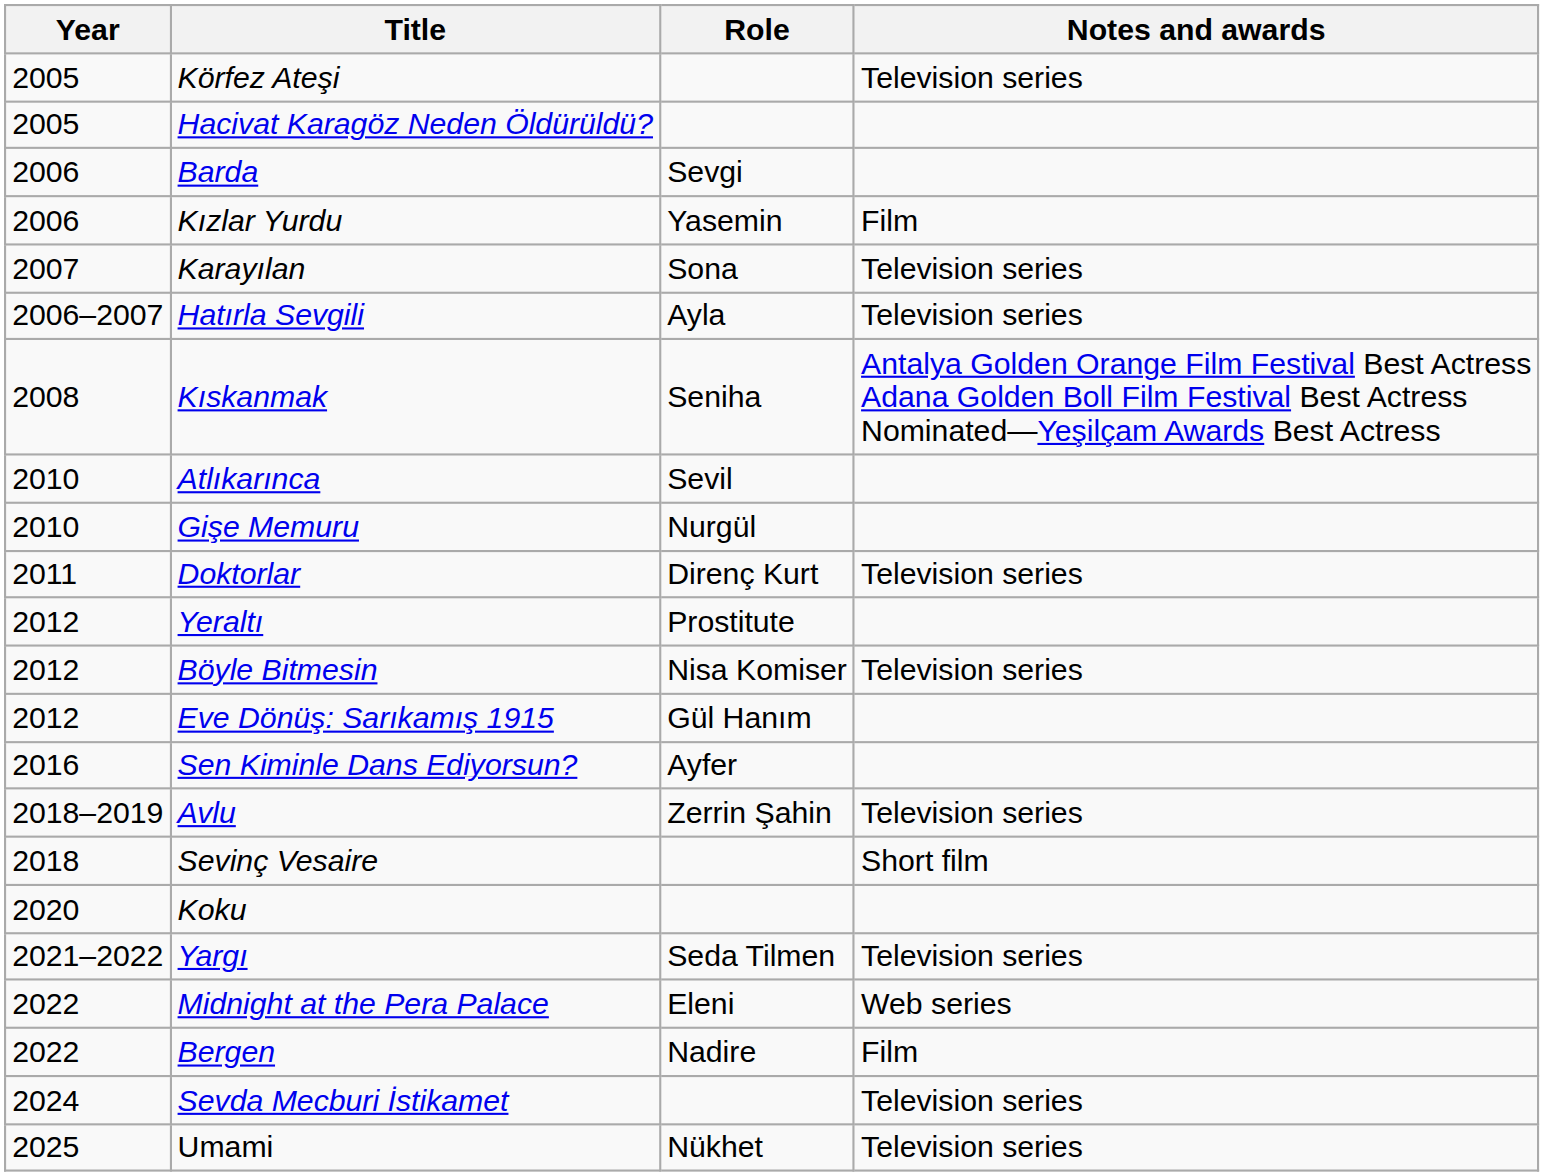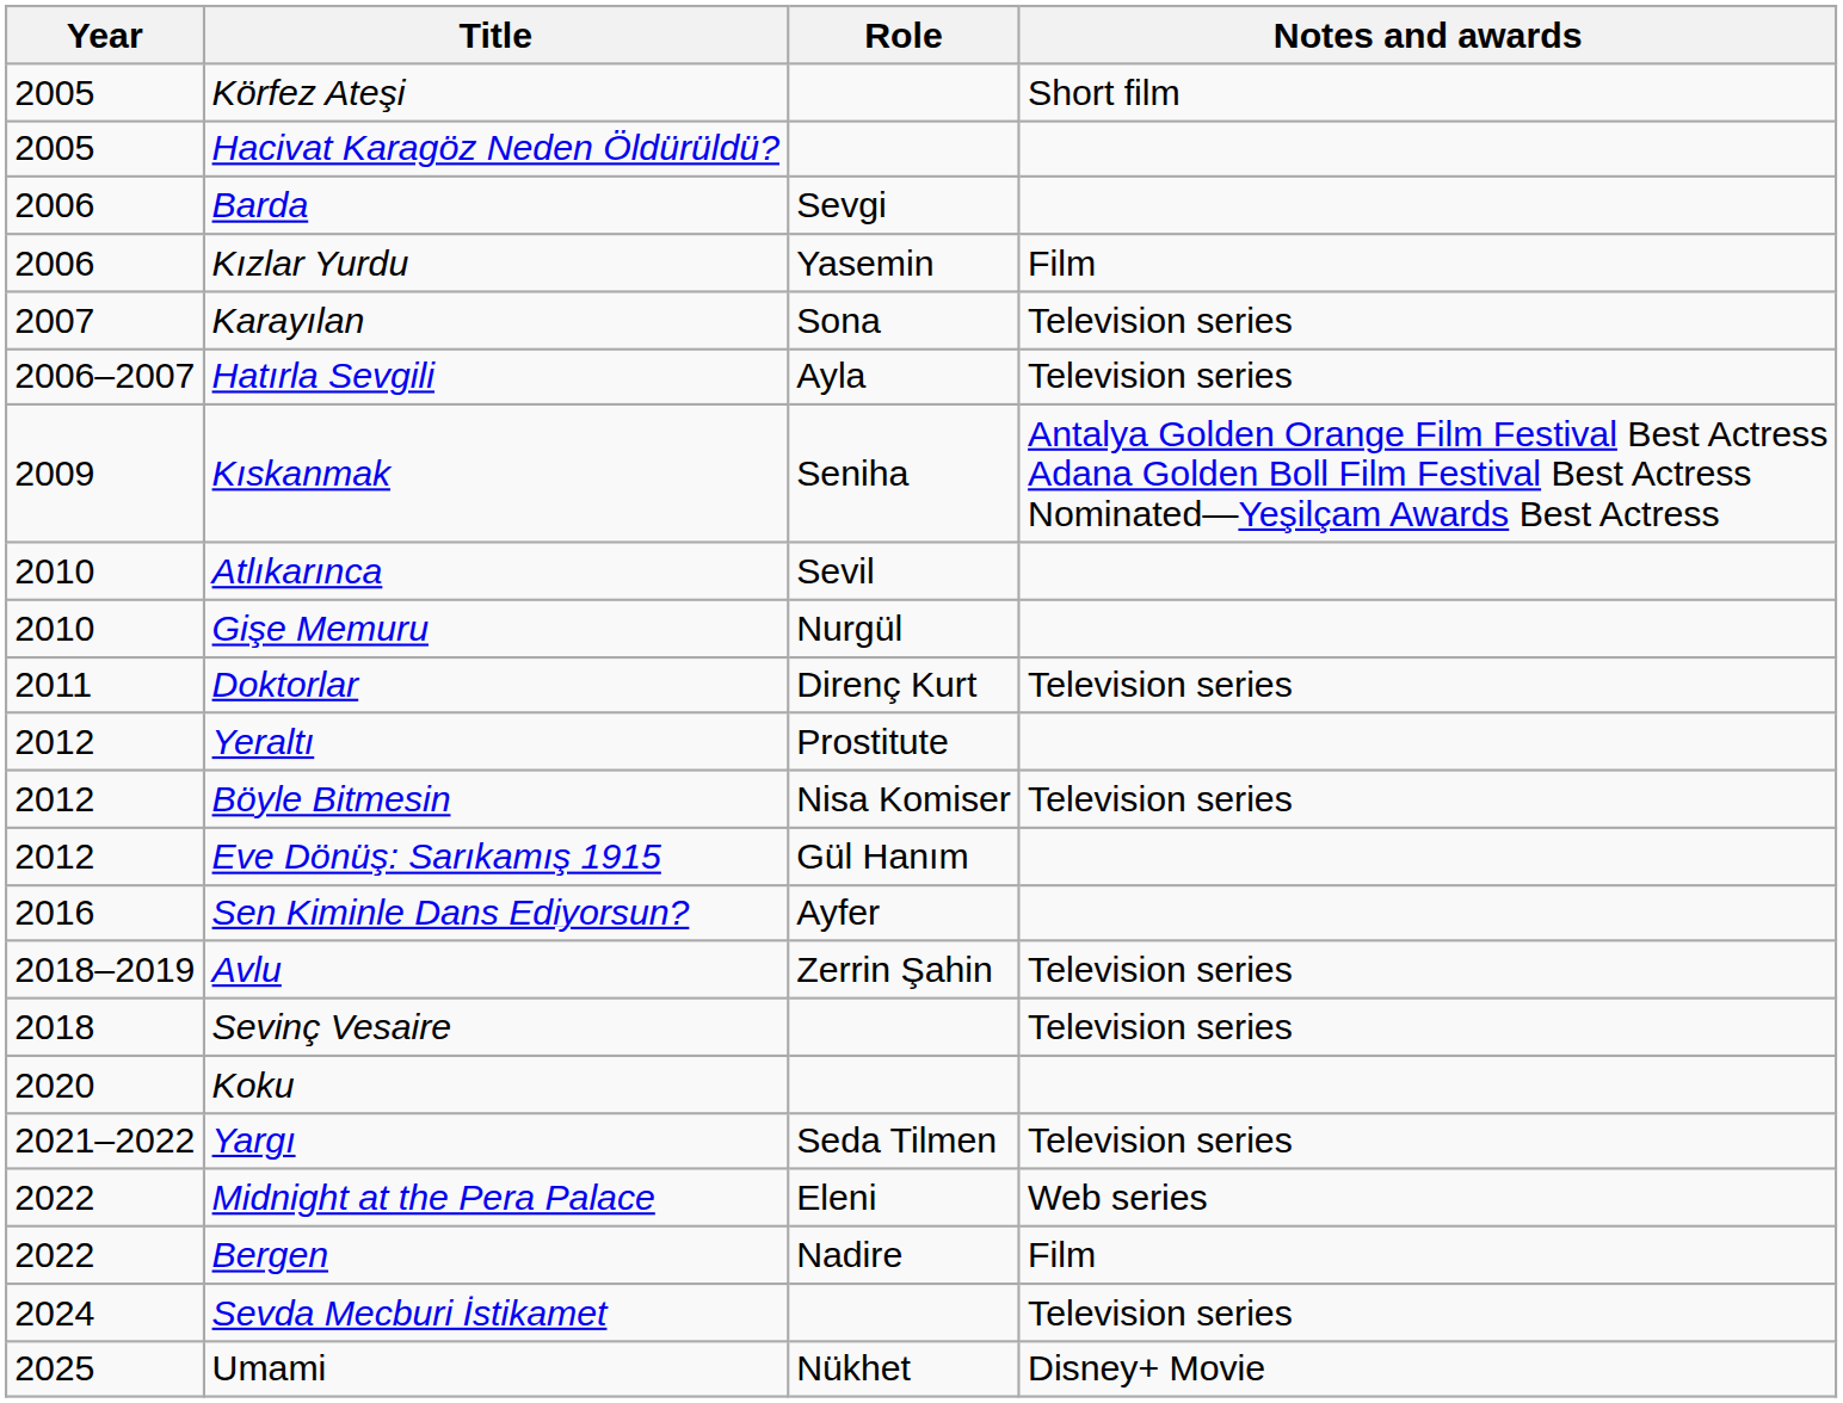 <table class="wikitable" style="font-size: 90%;">
 <tr>
 <th>Year</th>
 <th>Title</th>
 <th>Role</th>
 <th>Notes and awards</th>
 </tr>
 <tr>
 <td>2005</td>
 <td><em>Körfez Ateşi</em></td>
 <td></td>
-<td>Television series</td>
+<td>Short film</td>
 </tr>
 <tr>
 <td>2005</td>
 <td><em><a href='#'>Hacivat Karagöz Neden Öldürüldü?</a></em></td>
 <td></td>
 <td></td>
 </tr>
 <tr>
 <td>2006</td>
 <td><em><a href='#'>Barda</a></em></td>
 <td>Sevgi</td>
 <td></td>
 </tr>
 <tr>
 <td>2006</td>
 <td><em>Kızlar Yurdu</em></td>
 <td>Yasemin</td>
 <td>Film</td>
 </tr>
 <tr>
 <td>2007</td>
 <td><em>Karayılan</em></td>
 <td>Sona</td>
 <td>Television series</td>
 </tr>
 <tr>
 <td>2006–2007</td>
 <td><em><a href='#'>Hatırla Sevgili</a></em></td>
 <td>Ayla</td>
 <td>Television series</td>
 </tr>
 <tr>
-<td>2008</td>
+<td>2009</td>
 <td><em><a href='#'>Kıskanmak</a></em></td>
 <td>Seniha</td>
 <td><a href='#'>Antalya Golden Orange Film Festival</a> Best Actress <br> <a href='#'>Adana Golden Boll Film Festival</a> Best Actress <br> Nominated—<a href='#'>Yeşilçam Awards</a> Best Actress</td>
 </tr>
 <tr>
 <td>2010</td>
 <td><em><a href='#'>Atlıkarınca</a></em></td>
 <td>Sevil</td>
 <td></td>
 </tr>
 <tr>
 <td>2010</td>
 <td><em><a href='#'>Gişe Memuru</a></em></td>
 <td>Nurgül</td>
 <td></td>
 </tr>
 <tr>
 <td>2011</td>
 <td><em><a href='#'>Doktorlar</a></em></td>
 <td>Direnç Kurt</td>
 <td>Television series</td>
 </tr>
 <tr>
 <td>2012</td>
 <td><em><a href='#'>Yeraltı</a></em></td>
 <td>Prostitute</td>
 <td></td>
 </tr>
 <tr>
 <td>2012</td>
 <td><em><a href='#'>Böyle Bitmesin</a></em></td>
 <td>Nisa Komiser</td>
 <td>Television series</td>
 </tr>
 <tr>
 <td>2012</td>
 <td><em><a href='#'>Eve Dönüş: Sarıkamış 1915</a></em></td>
 <td>Gül Hanım</td>
 <td></td>
 </tr>
 <tr>
 <td>2016</td>
 <td><em><a href='#'>Sen Kiminle Dans Ediyorsun?</a></em></td>
 <td>Ayfer</td>
 <td></td>
 </tr>
 <tr>
 <td>2018–2019</td>
 <td><em><a href='#'>Avlu</a></em></td>
 <td>Zerrin Şahin</td>
 <td>Television series</td>
 </tr>
 <tr>
 <td>2018</td>
 <td><em>Sevinç Vesaire</em></td>
 <td></td>
-<td>Short film</td>
+<td>Television series</td>
 </tr>
 <tr>
 <td>2020</td>
 <td><em>Koku</em></td>
 <td></td>
 <td></td>
 </tr>
 <tr>
 <td>2021–2022</td>
 <td><em><a href='#'>Yargı</a></em></td>
 <td>Seda Tilmen</td>
 <td>Television series</td>
 </tr>
 <tr>
 <td>2022</td>
 <td><em><a href='#'>Midnight at the Pera Palace</a></em></td>
 <td>Eleni</td>
 <td>Web series</td>
 </tr>
 <tr>
 <td>2022</td>
 <td><em><a href='#'>Bergen</a></em></td>
 <td>Nadire</td>
 <td>Film</td>
 </tr>
 <tr>
 <td>2024</td>
 <td><em><a href='#'>Sevda Mecburi İstikamet</a></em></td>
 <td></td>
 <td>Television series</td>
 </tr>
 <tr>
 <td>2025</td>
 <td>Umami</td>
 <td>Nükhet</td>
-<td>Television series</td>
+<td>Disney+ Movie</td>
 </tr>
 </table>
